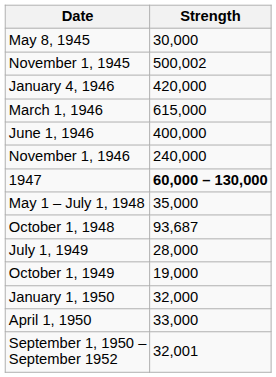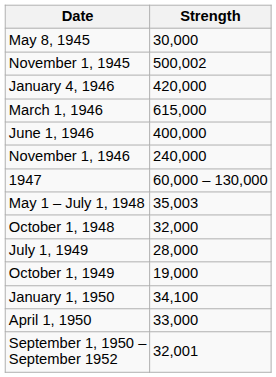 <table class="wikitable" align=right style="margin-left:10px;">
 <tr>
 <th>Date</th>
 <th>Strength</th>
 </tr>
 <tr>
 <td>May 8, 1945</td>
 <td>30,000</td>
 </tr>
 <tr>
 <td>November 1, 1945</td>
 <td>500,002</td>
 </tr>
 <tr>
 <td>January 4, 1946</td>
 <td>420,000</td>
 </tr>
 <tr>
 <td>March 1, 1946</td>
 <td>615,000</td>
 </tr>
 <tr>
 <td>June 1, 1946</td>
 <td>400,000</td>
 </tr>
 <tr>
 <td>November 1, 1946</td>
 <td>240,000</td>
 </tr>
 <tr>
 <td>1947</td>
-<td><strong>60,000 – 130,000</strong></td>
+<td>60,000 – 130,000</td>
 </tr>
 <tr>
 <td>May 1 – July 1, 1948</td>
-<td>35,000</td>
+<td>35,003</td>
 </tr>
 <tr>
 <td>October 1, 1948</td>
-<td>93,687</td>
+<td>32,000</td>
 </tr>
 <tr>
 <td>July 1, 1949</td>
 <td>28,000</td>
 </tr>
 <tr>
 <td>October 1, 1949</td>
 <td>19,000</td>
 </tr>
 <tr>
 <td>January 1, 1950</td>
-<td>32,000</td>
+<td>34,100</td>
 </tr>
 <tr>
 <td>April 1, 1950</td>
 <td>33,000</td>
 </tr>
 <tr>
 <td>September 1, 1950 –<br> September 1952</td>
 <td>32,001</td>
 </tr>
 </table>
